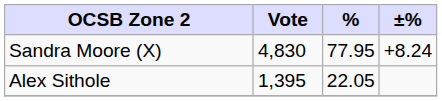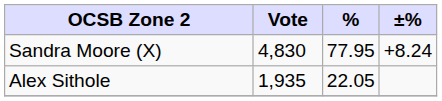 <table class="wikitable">
 <tr>
 <th style="background:#DDDDFF" width="200px">OCSB Zone 2</th>
 <th style="background:#DDDDFF" width="50px">Vote</th>
 <th style="background:#DDDDFF" width="30px">%</th>
 <th style="background:#DDDDFF" width="30px">±%</th>
 </tr>
 <tr>
 <td>Sandra Moore (X)</td>
 <td>4,830</td>
 <td>77.95</td>
 <td>+8.24</td>
 </tr>
 <tr>
 <td>Alex Sithole</td>
-<td>1,395</td>
+<td>1,935</td>
 <td>22.05</td>
 <td></td>
 </tr>
 <tr>
 </tr>
 </table>
